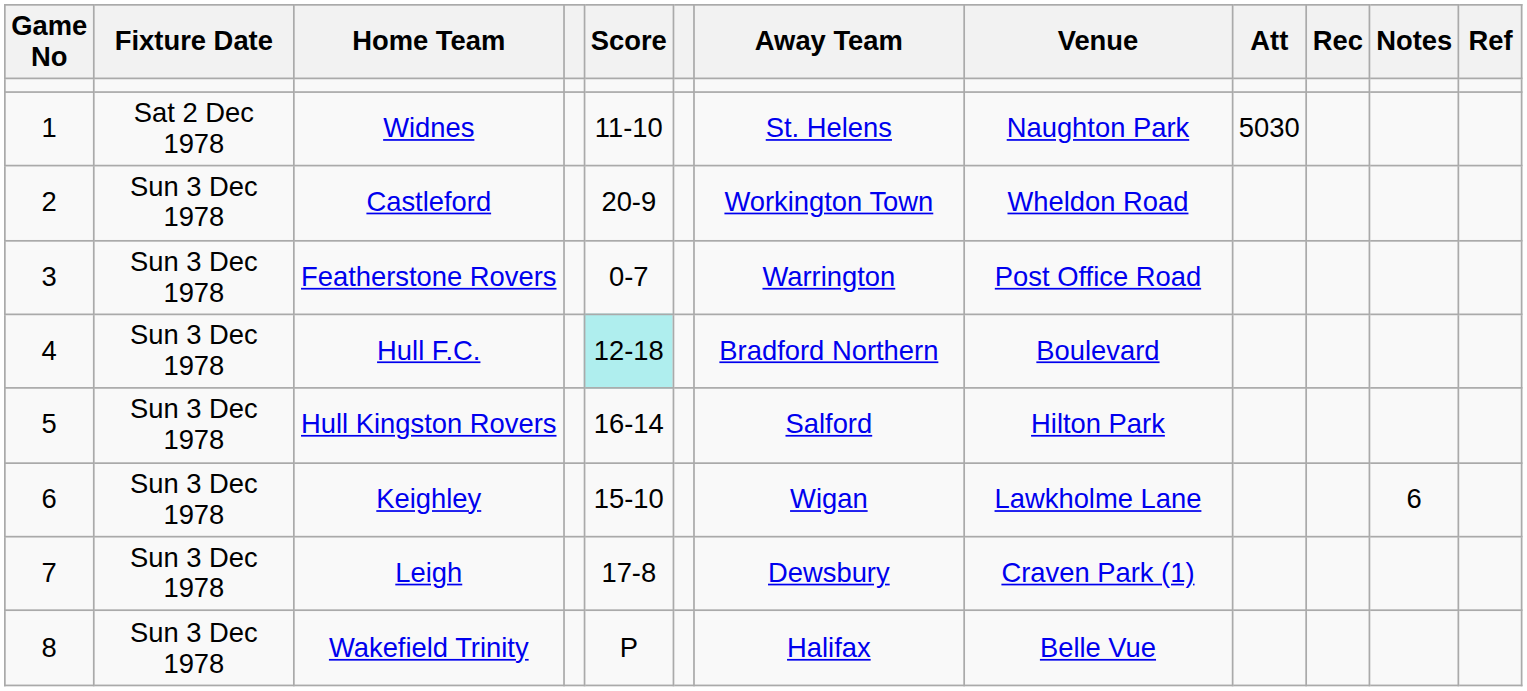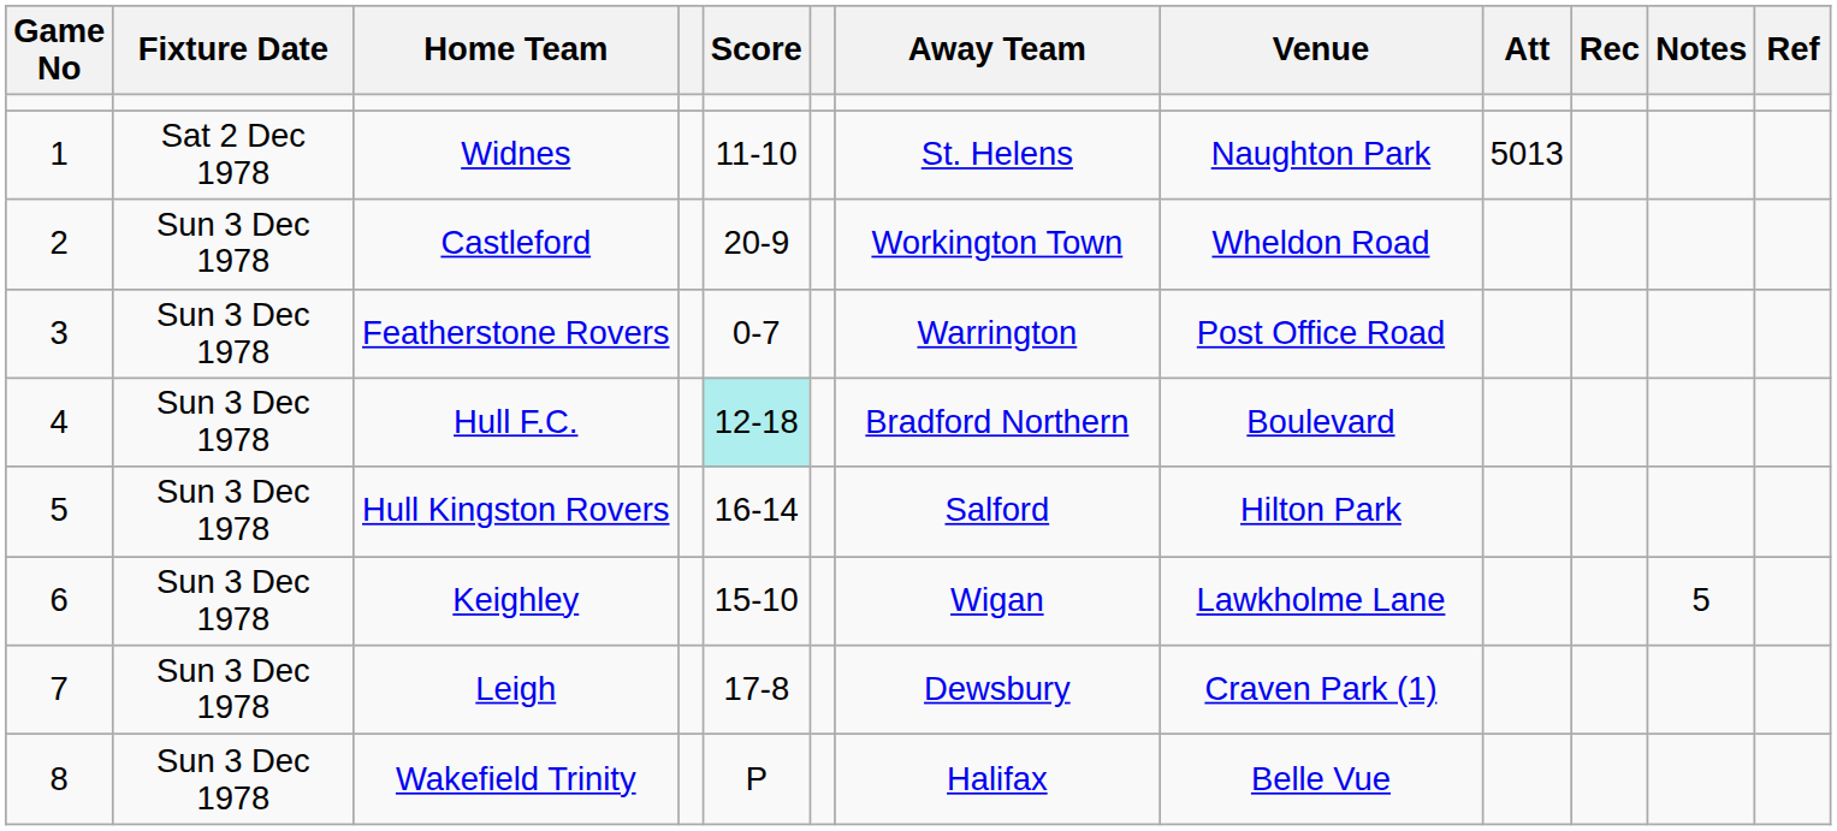 <table class="wikitable" style="text-align:center;">
 <tr>
 <th width=10 abbr="No">Game No</th>
 <th width=110 abbr="Date">Fixture Date</th>
 <th width=150 abbr="Home Team">Home Team</th>
 <th width=5 abbr="space"></th>
 <th width=20 abbr="Score">Score</th>
 <th width=5 abbr="space"></th>
 <th width=150 abbr="Away Team">Away Team</th>
 <th width=150 abbr="Venue">Venue</th>
 <th width=30 abbr="Att">Att</th>
 <th width=30 abbr="Rec">Rec</th>
 <th width=20 abbr="Notes">Notes</th>
 <th width=30 abbr="Ref">Ref</th>
 </tr>
 <tr>
 <td></td>
 <td></td>
 <td></td>
 <td></td>
 <td></td>
 <td></td>
 <td></td>
 <td></td>
 <td></td>
 <td></td>
 <td></td>
 <td></td>
 </tr>
 <tr>
 <td>1</td>
 <td>Sat 2 Dec 1978</td>
 <td><a href='#'>Widnes</a></td>
 <td></td>
 <td>11-10</td>
 <td></td>
 <td><a href='#'>St. Helens</a></td>
 <td><a href='#'>Naughton Park</a></td>
-<td>5030</td>
+<td>5013</td>
 <td></td>
 <td></td>
 <td></td>
 </tr>
 <tr>
 <td>2</td>
 <td>Sun 3 Dec 1978</td>
 <td><a href='#'>Castleford</a></td>
 <td></td>
 <td>20-9</td>
 <td></td>
 <td><a href='#'>Workington Town</a></td>
 <td><a href='#'>Wheldon Road</a></td>
 <td></td>
 <td></td>
 <td></td>
 <td></td>
 </tr>
 <tr>
 <td>3</td>
 <td>Sun 3 Dec 1978</td>
 <td><a href='#'>Featherstone Rovers</a></td>
 <td></td>
 <td>0-7</td>
 <td></td>
 <td><a href='#'>Warrington</a></td>
 <td><a href='#'>Post Office Road</a></td>
 <td></td>
 <td></td>
 <td></td>
 <td></td>
 </tr>
 <tr>
 <td>4</td>
 <td>Sun 3 Dec 1978</td>
 <td><a href='#'>Hull F.C.</a></td>
 <td></td>
 <td style="background: paleturquoise;">12-18</td>
 <td></td>
 <td><a href='#'>Bradford Northern</a></td>
 <td><a href='#'>Boulevard</a></td>
 <td></td>
 <td></td>
 <td></td>
 <td></td>
 </tr>
 <tr>
 <td>5</td>
 <td>Sun 3 Dec 1978</td>
 <td><a href='#'>Hull Kingston Rovers</a></td>
 <td></td>
 <td>16-14</td>
 <td></td>
 <td><a href='#'>Salford</a></td>
 <td><a href='#'>Hilton Park</a></td>
 <td></td>
 <td></td>
 <td></td>
 <td></td>
 </tr>
 <tr>
 <td>6</td>
 <td>Sun 3 Dec 1978</td>
 <td><a href='#'>Keighley</a></td>
 <td></td>
 <td>15-10</td>
 <td></td>
 <td><a href='#'>Wigan</a></td>
 <td><a href='#'>Lawkholme Lane</a></td>
 <td></td>
 <td></td>
-<td>6</td>
+<td>5</td>
 <td></td>
 </tr>
 <tr>
 <td>7</td>
 <td>Sun 3 Dec 1978</td>
 <td><a href='#'>Leigh</a></td>
 <td></td>
 <td>17-8</td>
 <td></td>
 <td><a href='#'>Dewsbury</a></td>
 <td><a href='#'>Craven Park (1)</a></td>
 <td></td>
 <td></td>
 <td></td>
 <td></td>
 </tr>
 <tr>
 <td>8</td>
 <td>Sun 3 Dec 1978</td>
 <td><a href='#'>Wakefield Trinity</a></td>
 <td></td>
 <td>P</td>
 <td></td>
 <td><a href='#'>Halifax</a></td>
 <td><a href='#'>Belle Vue</a></td>
 <td></td>
 <td></td>
 <td></td>
 <td></td>
 </tr>
 </table>
